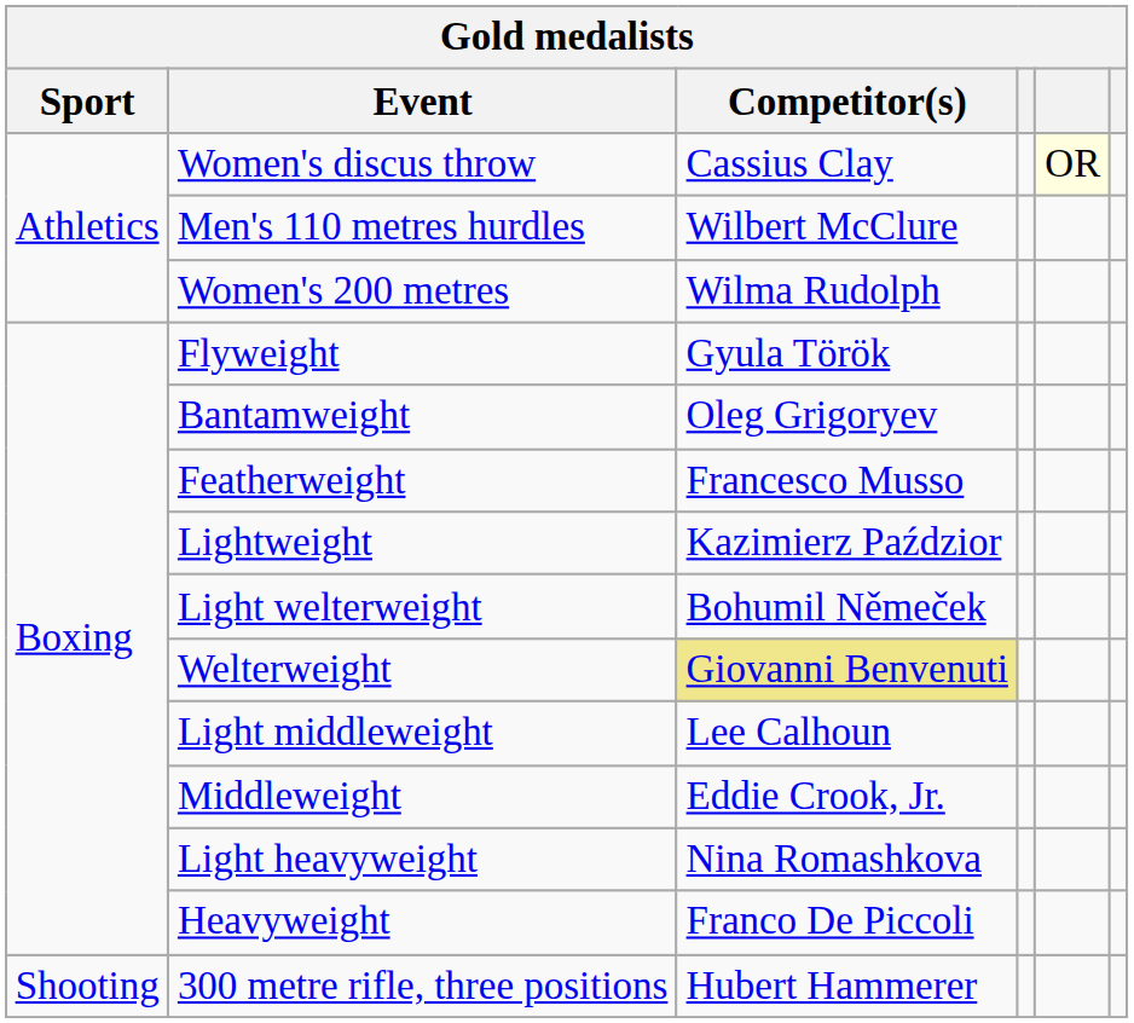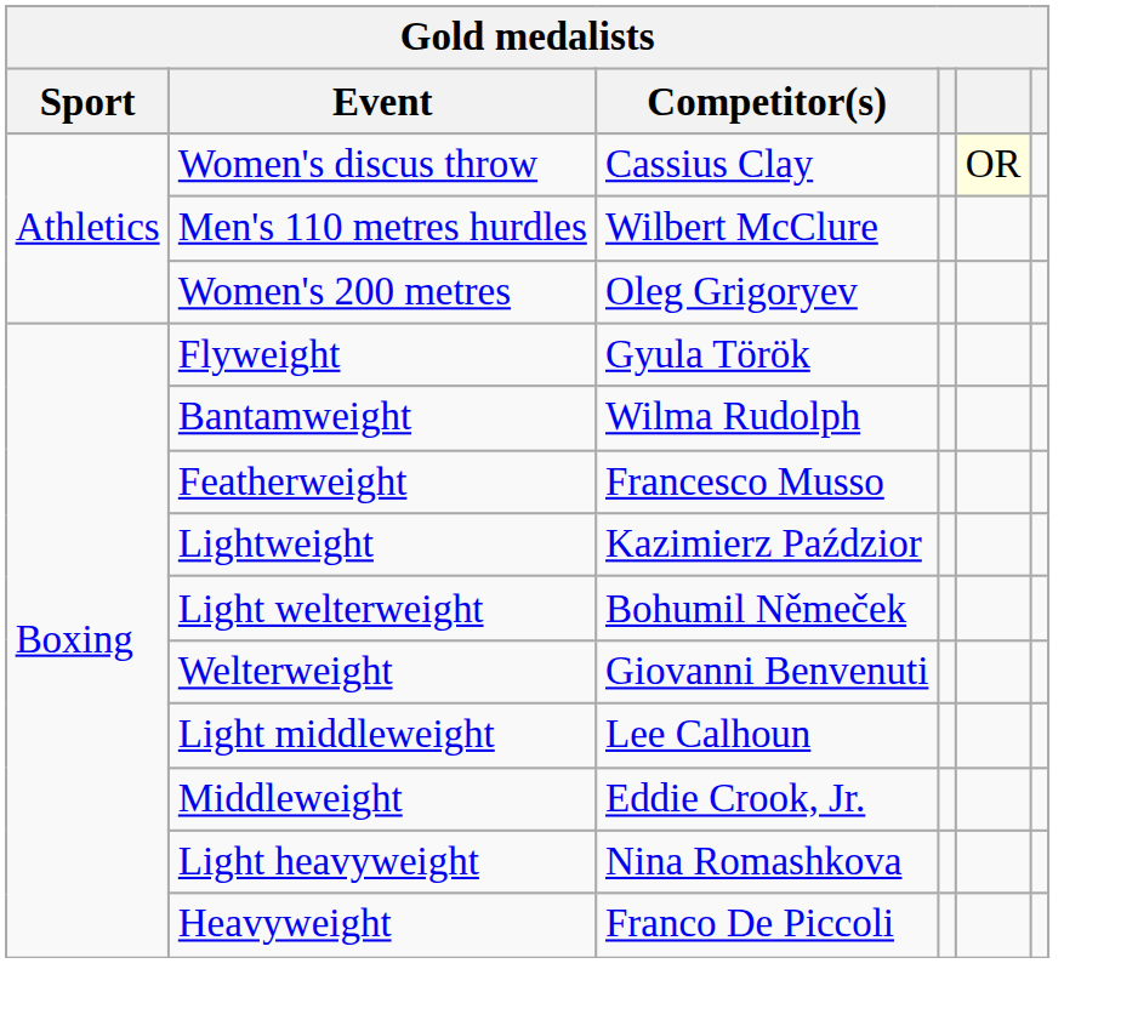 <table class="wikitable">
 <tr>
 <th colspan="6">Gold medalists</th>
 </tr>
 <tr>
 <th>Sport</th>
 <th>Event</th>
 <th>Competitor(s)</th>
 <th></th>
 <th></th>
 <th></th>
 </tr>
 <tr>
 <td rowspan="3"><a href='#'>Athletics</a></td>
 <td><a href='#'>Women's discus throw</a></td>
 <td><a href='#'>Cassius Clay</a></td>
 <td></td>
 <td style="background: lightyellow;">OR</td>
 <td></td>
 </tr>
 <tr>
 <td><a href='#'>Men's 110 metres hurdles</a></td>
 <td><a href='#'>Wilbert McClure</a></td>
 <td></td>
 <td></td>
 <td></td>
 </tr>
 <tr>
 <td><a href='#'>Women's 200 metres</a></td>
-<td><a href='#'>Wilma Rudolph</a></td>
+<td><a href='#'>Oleg Grigoryev</a></td>
 <td></td>
 <td></td>
 <td></td>
 </tr>
 <tr>
 <td rowspan="10"><a href='#'>Boxing</a></td>
 <td><a href='#'>Flyweight</a></td>
 <td><a href='#'>Gyula Török</a></td>
 <td></td>
 <td></td>
 <td></td>
 </tr>
 <tr>
 <td><a href='#'>Bantamweight</a></td>
-<td><a href='#'>Oleg Grigoryev</a></td>
+<td><a href='#'>Wilma Rudolph</a></td>
 <td></td>
 <td></td>
 <td></td>
 </tr>
 <tr>
 <td><a href='#'>Featherweight</a></td>
 <td><a href='#'>Francesco Musso</a></td>
 <td></td>
 <td></td>
 <td></td>
 </tr>
 <tr>
 <td><a href='#'>Lightweight</a></td>
 <td><a href='#'>Kazimierz Paździor</a></td>
 <td></td>
 <td></td>
 <td></td>
 </tr>
 <tr>
 <td><a href='#'>Light welterweight</a></td>
 <td><a href='#'>Bohumil Němeček</a></td>
 <td></td>
 <td></td>
 <td></td>
 </tr>
 <tr>
 <td><a href='#'>Welterweight</a></td>
-<td style="background: khaki;"><a href='#'>Giovanni Benvenuti</a></td>
+<td><a href='#'>Giovanni Benvenuti</a></td>
 <td></td>
 <td></td>
 <td></td>
 </tr>
 <tr>
 <td><a href='#'>Light middleweight</a></td>
 <td><a href='#'>Lee Calhoun</a></td>
 <td></td>
 <td></td>
 <td></td>
 </tr>
 <tr>
 <td><a href='#'>Middleweight</a></td>
 <td><a href='#'>Eddie Crook, Jr.</a></td>
 <td></td>
 <td></td>
 <td></td>
 </tr>
 <tr>
 <td><a href='#'>Light heavyweight</a></td>
 <td><a href='#'>Nina Romashkova</a></td>
 <td></td>
 <td></td>
 <td></td>
 </tr>
 <tr>
 <td><a href='#'>Heavyweight</a></td>
 <td><a href='#'>Franco De Piccoli</a></td>
 <td></td>
 <td></td>
 <td></td>
 </tr>
 <tr>
-<td><a href='#'>Shooting</a></td>
-<td><a href='#'>300 metre rifle, three positions</a></td>
-<td><a href='#'>Hubert Hammerer</a></td>
-<td></td>
-<td></td>
-<td></td>
-</tr>
-<tr>
 </tr>
 </table>
